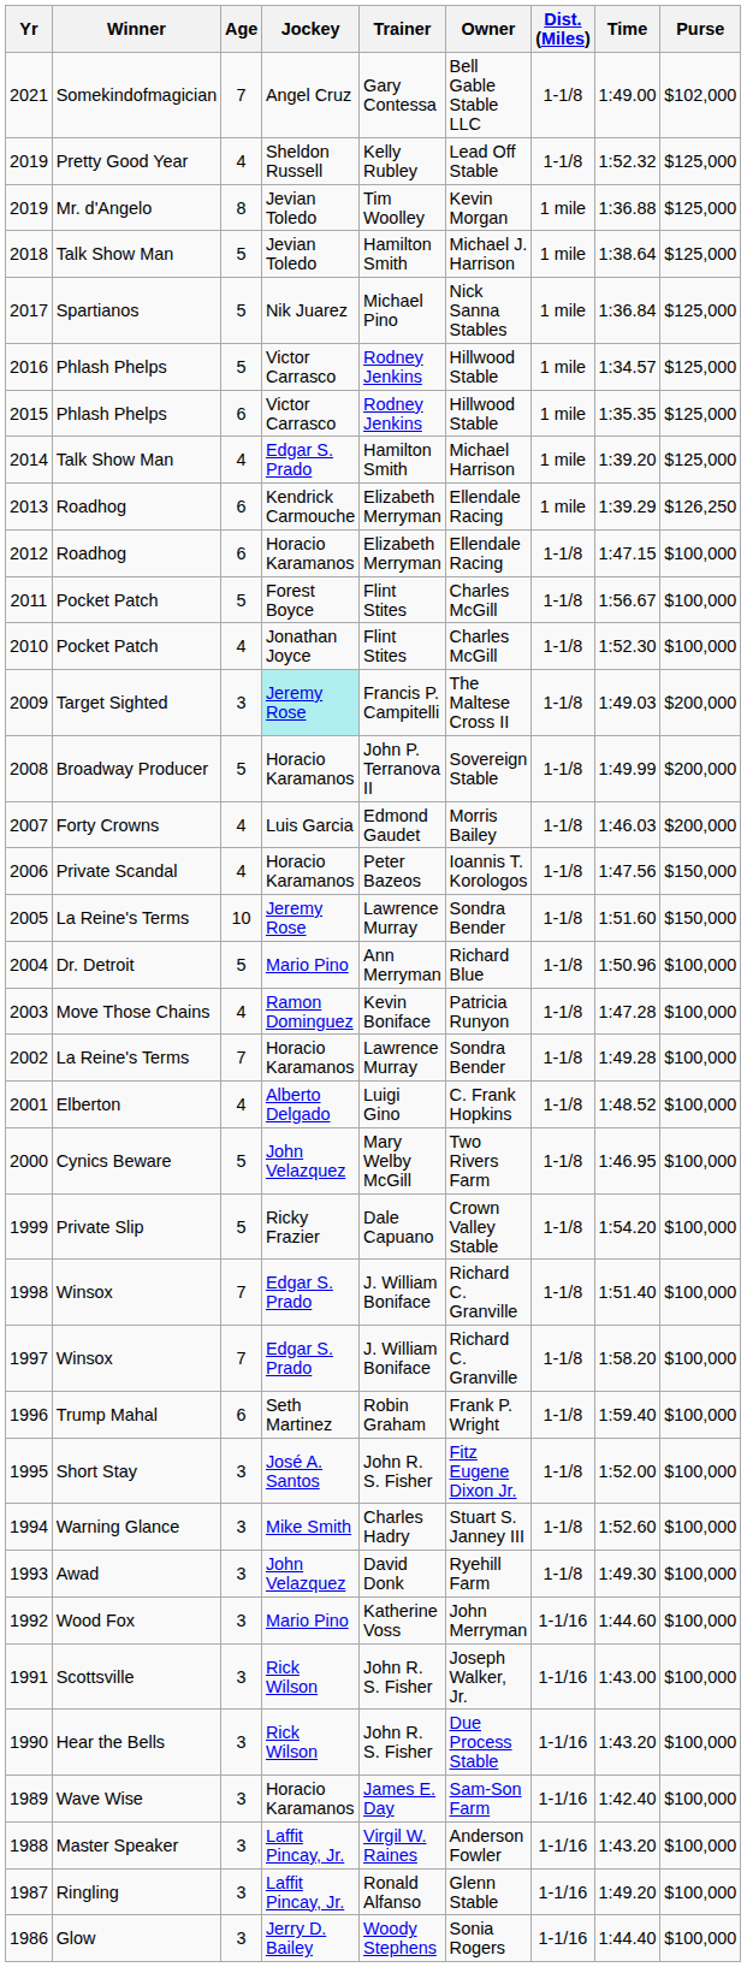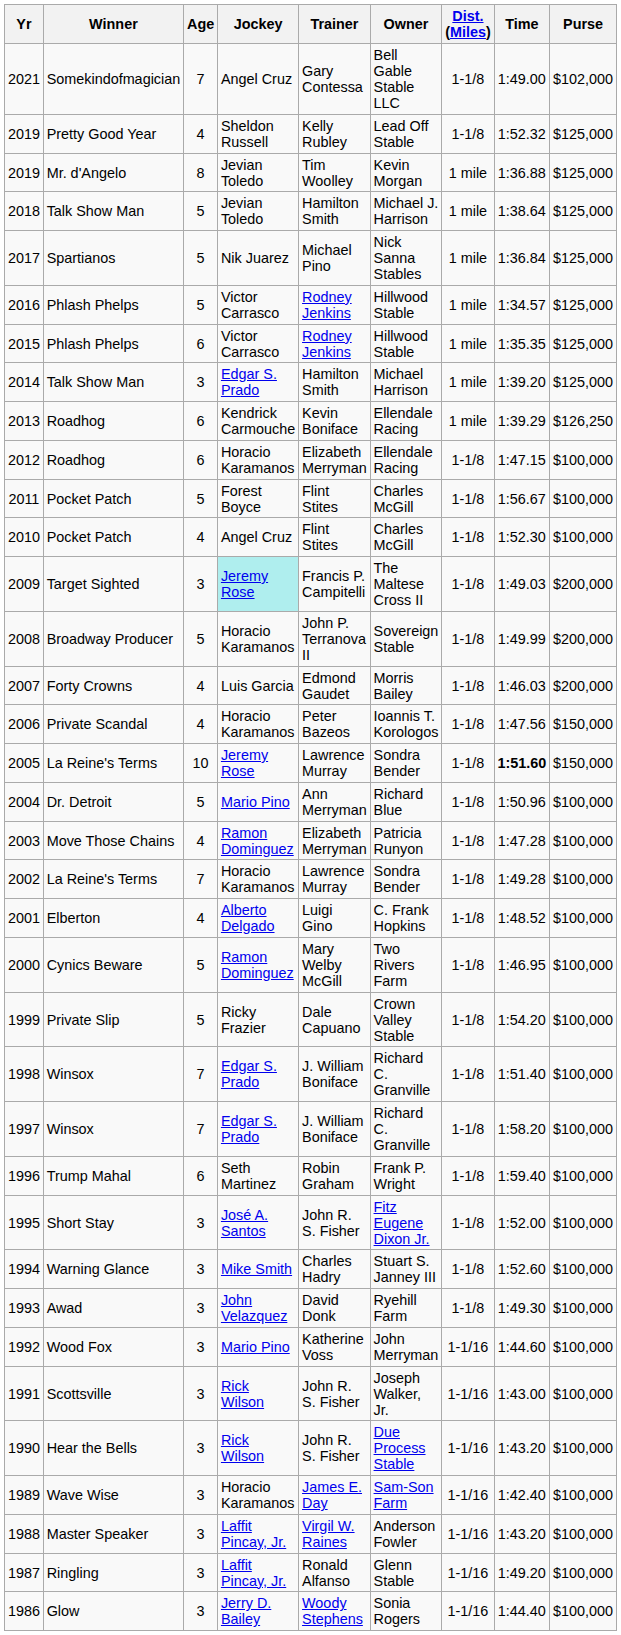 <table class="wikitable sortable" style="font-size:90%">
 <tr>
 <th width="34px">Yr<br></th>
 <th width="149px">Winner<br></th>
 <th width="20px">Age<br></th>
 <th width="147px">Jockey<br></th>
 <th width="150px">Trainer<br></th>
 <th width="181px">Owner<br></th>
 <th width="35px"><a href='#'>Dist.</a><br> <span>(<a href='#'>Miles</a>)</span></th>
 <th width="60px">Time<br></th>
 <th width="75px">Purse</th>
 </tr>
 <tr>
 <td align=center>2021</td>
 <td>Somekindofmagician</td>
 <td align=center>7</td>
 <td>Angel Cruz</td>
 <td>Gary Contessa</td>
 <td>Bell Gable Stable LLC</td>
 <td align=center>1-1/8</td>
 <td align=center>1:49.00</td>
 <td align=center>$102,000</td>
 </tr>
 <tr>
 <td align=center>2019</td>
 <td>Pretty Good Year</td>
 <td align=center>4</td>
 <td>Sheldon Russell</td>
 <td>Kelly Rubley</td>
 <td>Lead Off Stable</td>
 <td align=center>1-1/8</td>
 <td align=center>1:52.32</td>
 <td align=center>$125,000</td>
 </tr>
 <tr>
 <td align=center>2019</td>
 <td>Mr. d'Angelo</td>
 <td align=center>8</td>
 <td>Jevian Toledo</td>
 <td>Tim Woolley</td>
 <td>Kevin Morgan</td>
 <td align=center>1 mile</td>
 <td align=center>1:36.88</td>
 <td align=center>$125,000</td>
 </tr>
 <tr>
 <td align=center>2018</td>
 <td>Talk Show Man</td>
 <td align=center>5</td>
 <td>Jevian Toledo</td>
 <td>Hamilton Smith</td>
 <td>Michael J. Harrison</td>
 <td align=center>1 mile</td>
 <td align=center>1:38.64</td>
 <td align=center>$125,000</td>
 </tr>
 <tr>
 <td align=center>2017</td>
 <td>Spartianos</td>
 <td align=center>5</td>
 <td>Nik Juarez</td>
 <td>Michael Pino</td>
 <td>Nick Sanna Stables</td>
 <td align=center>1 mile</td>
 <td align=center>1:36.84</td>
 <td align=center>$125,000</td>
 </tr>
 <tr>
 <td align=center>2016</td>
 <td>Phlash Phelps</td>
 <td align=center>5</td>
 <td>Victor Carrasco</td>
 <td><a href='#'>Rodney Jenkins</a></td>
 <td>Hillwood Stable</td>
 <td align=center>1 mile</td>
 <td align=center>1:34.57</td>
 <td align=center>$125,000</td>
 </tr>
 <tr>
 <td align=center>2015</td>
 <td>Phlash Phelps</td>
 <td align=center>6</td>
 <td>Victor Carrasco</td>
 <td><a href='#'>Rodney Jenkins</a></td>
 <td>Hillwood Stable</td>
 <td align=center>1 mile</td>
 <td align=center>1:35.35</td>
 <td align=center>$125,000</td>
 </tr>
 <tr>
 <td align=center>2014</td>
 <td>Talk Show Man</td>
-<td align=center>4</td>
+<td align=center>3</td>
 <td><a href='#'>Edgar S. Prado</a></td>
 <td>Hamilton Smith</td>
 <td>Michael Harrison</td>
 <td align=center>1 mile</td>
 <td align=center>1:39.20</td>
 <td align=center>$125,000</td>
 </tr>
 <tr>
 <td align=center>2013</td>
 <td>Roadhog</td>
 <td align=center>6</td>
 <td>Kendrick Carmouche</td>
-<td>Elizabeth Merryman</td>
+<td>Kevin Boniface</td>
 <td>Ellendale Racing</td>
 <td align=center>1 mile</td>
 <td align=center>1:39.29</td>
 <td align=center>$126,250</td>
 </tr>
 <tr>
 <td align=center>2012</td>
 <td>Roadhog</td>
 <td align=center>6</td>
 <td>Horacio Karamanos</td>
 <td>Elizabeth Merryman</td>
 <td>Ellendale Racing</td>
 <td align=center>1-1/8</td>
 <td align=center>1:47.15</td>
 <td align=center>$100,000</td>
 </tr>
 <tr>
 <td align=center>2011</td>
 <td>Pocket Patch</td>
 <td align=center>5</td>
 <td>Forest Boyce</td>
 <td>Flint Stites</td>
 <td>Charles McGill</td>
 <td align=center>1-1/8</td>
 <td align=center>1:56.67</td>
 <td align=center>$100,000</td>
 </tr>
 <tr>
 <td align=center>2010</td>
 <td>Pocket Patch</td>
 <td align=center>4</td>
-<td>Jonathan Joyce</td>
+<td>Angel Cruz</td>
 <td>Flint Stites</td>
 <td>Charles McGill</td>
 <td align=center>1-1/8</td>
 <td align=center>1:52.30</td>
 <td align=center>$100,000</td>
 </tr>
 <tr>
 <td align=center>2009</td>
 <td>Target Sighted</td>
 <td align=center>3</td>
 <td style="background: paleturquoise;"><a href='#'>Jeremy Rose</a></td>
 <td>Francis P. Campitelli</td>
 <td>The Maltese Cross II</td>
 <td align=center>1-1/8</td>
 <td align=center>1:49.03</td>
 <td align=center>$200,000</td>
 </tr>
 <tr>
 <td align=center>2008</td>
 <td>Broadway Producer</td>
 <td align=center>5</td>
 <td>Horacio Karamanos</td>
 <td>John P. Terranova II</td>
 <td>Sovereign Stable</td>
 <td align=center>1-1/8</td>
 <td align=center>1:49.99</td>
 <td align=center>$200,000</td>
 </tr>
 <tr>
 <td align=center>2007</td>
 <td>Forty Crowns</td>
 <td align=center>4</td>
 <td>Luis Garcia</td>
 <td>Edmond Gaudet</td>
 <td>Morris Bailey</td>
 <td align=center>1-1/8</td>
 <td align=center>1:46.03</td>
 <td align=center>$200,000</td>
 </tr>
 <tr>
 <td align=center>2006</td>
 <td>Private Scandal</td>
 <td align=center>4</td>
 <td>Horacio Karamanos</td>
 <td>Peter Bazeos</td>
 <td>Ioannis T. Korologos</td>
 <td align=center>1-1/8</td>
 <td align=center>1:47.56</td>
 <td align=center>$150,000</td>
 </tr>
 <tr>
 <td align=center>2005</td>
 <td>La Reine's Terms</td>
 <td align=center>10</td>
 <td><a href='#'>Jeremy Rose</a></td>
 <td>Lawrence Murray</td>
 <td>Sondra Bender</td>
 <td align=center>1-1/8</td>
-<td align=center>1:51.60</td>
+<td align=center><strong>1:51.60</strong></td>
 <td align=center>$150,000</td>
 </tr>
 <tr>
 <td align=center>2004</td>
 <td>Dr. Detroit</td>
 <td align=center>5</td>
 <td><a href='#'>Mario Pino</a></td>
 <td>Ann Merryman</td>
 <td>Richard Blue</td>
 <td align=center>1-1/8</td>
 <td align=center>1:50.96</td>
 <td align=center>$100,000</td>
 </tr>
 <tr>
 <td align=center>2003</td>
 <td>Move Those Chains</td>
 <td align=center>4</td>
 <td><a href='#'>Ramon Dominguez</a></td>
-<td>Kevin Boniface</td>
+<td>Elizabeth Merryman</td>
 <td>Patricia Runyon</td>
 <td align=center>1-1/8</td>
 <td align=center>1:47.28</td>
 <td align=center>$100,000</td>
 </tr>
 <tr>
 <td align=center>2002</td>
 <td>La Reine's Terms</td>
 <td align=center>7</td>
 <td>Horacio Karamanos</td>
 <td>Lawrence Murray</td>
 <td>Sondra Bender</td>
 <td align=center>1-1/8</td>
 <td align=center>1:49.28</td>
 <td align=center>$100,000</td>
 </tr>
 <tr>
 <td align=center>2001</td>
 <td>Elberton</td>
 <td align=center>4</td>
 <td><a href='#'>Alberto Delgado</a></td>
 <td>Luigi Gino</td>
 <td>C. Frank Hopkins</td>
 <td align=center>1-1/8</td>
 <td align=center>1:48.52</td>
 <td align=center>$100,000</td>
 </tr>
 <tr>
 <td align=center>2000</td>
 <td>Cynics Beware</td>
 <td align=center>5</td>
-<td><a href='#'>John Velazquez</a></td>
+<td><a href='#'>Ramon Dominguez</a></td>
 <td>Mary Welby McGill</td>
 <td>Two Rivers Farm</td>
 <td align=center>1-1/8</td>
 <td align=center>1:46.95</td>
 <td align=center>$100,000</td>
 </tr>
 <tr>
 <td align=center>1999</td>
 <td>Private Slip</td>
 <td align=center>5</td>
 <td>Ricky Frazier</td>
 <td>Dale Capuano</td>
 <td>Crown Valley Stable</td>
 <td align=center>1-1/8</td>
 <td align=center>1:54.20</td>
 <td align=center>$100,000</td>
 </tr>
 <tr>
 <td align=center>1998</td>
 <td>Winsox</td>
 <td align=center>7</td>
 <td><a href='#'>Edgar S. Prado</a></td>
 <td>J. William Boniface</td>
 <td>Richard C. Granville</td>
 <td align=center>1-1/8</td>
 <td align=center>1:51.40</td>
 <td align=center>$100,000</td>
 </tr>
 <tr>
 <td align=center>1997</td>
 <td>Winsox</td>
 <td align=center>7</td>
 <td><a href='#'>Edgar S. Prado</a></td>
 <td>J. William Boniface</td>
 <td>Richard C. Granville</td>
 <td align=center>1-1/8</td>
 <td align=center>1:58.20</td>
 <td align=center>$100,000</td>
 </tr>
 <tr>
 <td align=center>1996</td>
 <td>Trump Mahal</td>
 <td align=center>6</td>
 <td>Seth Martinez</td>
 <td>Robin Graham</td>
 <td>Frank P. Wright</td>
 <td align=center>1-1/8</td>
 <td align=center>1:59.40</td>
 <td align=center>$100,000</td>
 </tr>
 <tr>
 <td align=center>1995</td>
 <td>Short Stay</td>
 <td align=center>3</td>
 <td><a href='#'>José A. Santos</a></td>
 <td>John R. S. Fisher</td>
 <td><a href='#'>Fitz Eugene Dixon Jr.</a></td>
 <td align=center>1-1/8</td>
 <td align=center>1:52.00</td>
 <td align=center>$100,000</td>
 </tr>
 <tr>
 <td align=center>1994</td>
 <td>Warning Glance</td>
 <td align=center>3</td>
 <td><a href='#'>Mike Smith</a></td>
 <td>Charles Hadry</td>
 <td>Stuart S. Janney III</td>
 <td align=center>1-1/8</td>
 <td align=center>1:52.60</td>
 <td align=center>$100,000</td>
 </tr>
 <tr>
 <td align=center>1993</td>
 <td>Awad</td>
 <td align=center>3</td>
 <td><a href='#'>John Velazquez</a></td>
 <td>David Donk</td>
 <td>Ryehill Farm</td>
 <td align=center>1-1/8</td>
 <td align=center>1:49.30</td>
 <td align=center>$100,000</td>
 </tr>
 <tr>
 <td align=center>1992</td>
 <td>Wood Fox</td>
 <td align=center>3</td>
 <td><a href='#'>Mario Pino</a></td>
 <td>Katherine Voss</td>
 <td>John Merryman</td>
 <td align=center>1-1/16</td>
 <td align=center>1:44.60</td>
 <td align=center>$100,000</td>
 </tr>
 <tr>
 <td align=center>1991</td>
 <td>Scottsville</td>
 <td align=center>3</td>
 <td><a href='#'>Rick Wilson</a></td>
 <td>John R. S. Fisher</td>
 <td>Joseph Walker, Jr.</td>
 <td align=center>1-1/16</td>
 <td align=center>1:43.00</td>
 <td align=center>$100,000</td>
 </tr>
 <tr>
 <td align=center>1990</td>
 <td>Hear the Bells</td>
 <td align=center>3</td>
 <td><a href='#'>Rick Wilson</a></td>
 <td>John R. S. Fisher</td>
 <td><a href='#'>Due Process Stable</a></td>
 <td align=center>1-1/16</td>
 <td align=center>1:43.20</td>
 <td align=center>$100,000</td>
 </tr>
 <tr>
 <td align=center>1989</td>
 <td>Wave Wise</td>
 <td align=center>3</td>
 <td>Horacio Karamanos</td>
 <td><a href='#'>James E. Day</a></td>
 <td><a href='#'>Sam-Son Farm</a></td>
 <td align=center>1-1/16</td>
 <td align=center>1:42.40</td>
 <td align=center>$100,000</td>
 </tr>
 <tr>
 <td align=center>1988</td>
 <td>Master Speaker</td>
 <td align=center>3</td>
 <td><a href='#'>Laffit Pincay, Jr.</a></td>
 <td><a href='#'>Virgil W. Raines</a></td>
 <td>Anderson Fowler</td>
 <td align=center>1-1/16</td>
 <td align=center>1:43.20</td>
 <td align=center>$100,000</td>
 </tr>
 <tr>
 <td align=center>1987</td>
 <td>Ringling</td>
 <td align=center>3</td>
 <td><a href='#'>Laffit Pincay, Jr.</a></td>
 <td>Ronald Alfanso</td>
 <td>Glenn Stable</td>
 <td align=center>1-1/16</td>
 <td align=center>1:49.20</td>
 <td align=center>$100,000</td>
 </tr>
 <tr>
 <td align=center>1986</td>
 <td>Glow</td>
 <td align=center>3</td>
 <td><a href='#'>Jerry D. Bailey</a></td>
 <td><a href='#'>Woody Stephens</a></td>
 <td>Sonia Rogers</td>
 <td align=center>1-1/16</td>
 <td align=center>1:44.40</td>
 <td align=center>$100,000</td>
 </tr>
 <tr>
 </tr>
 </table>
